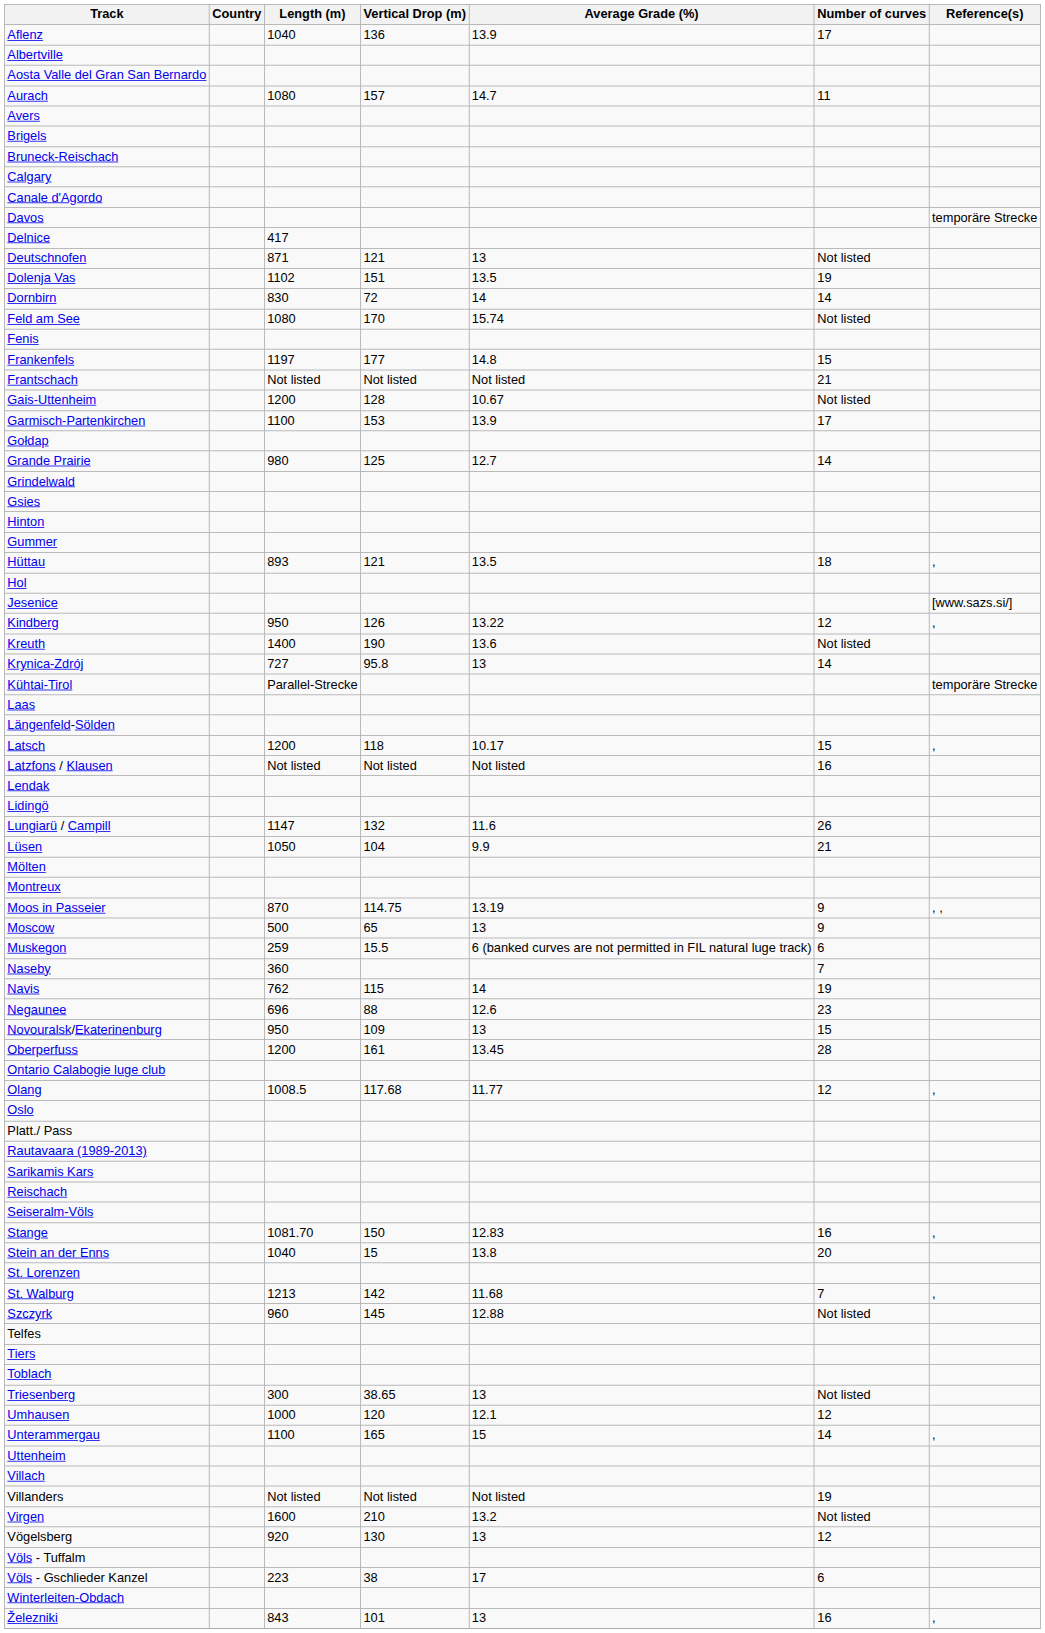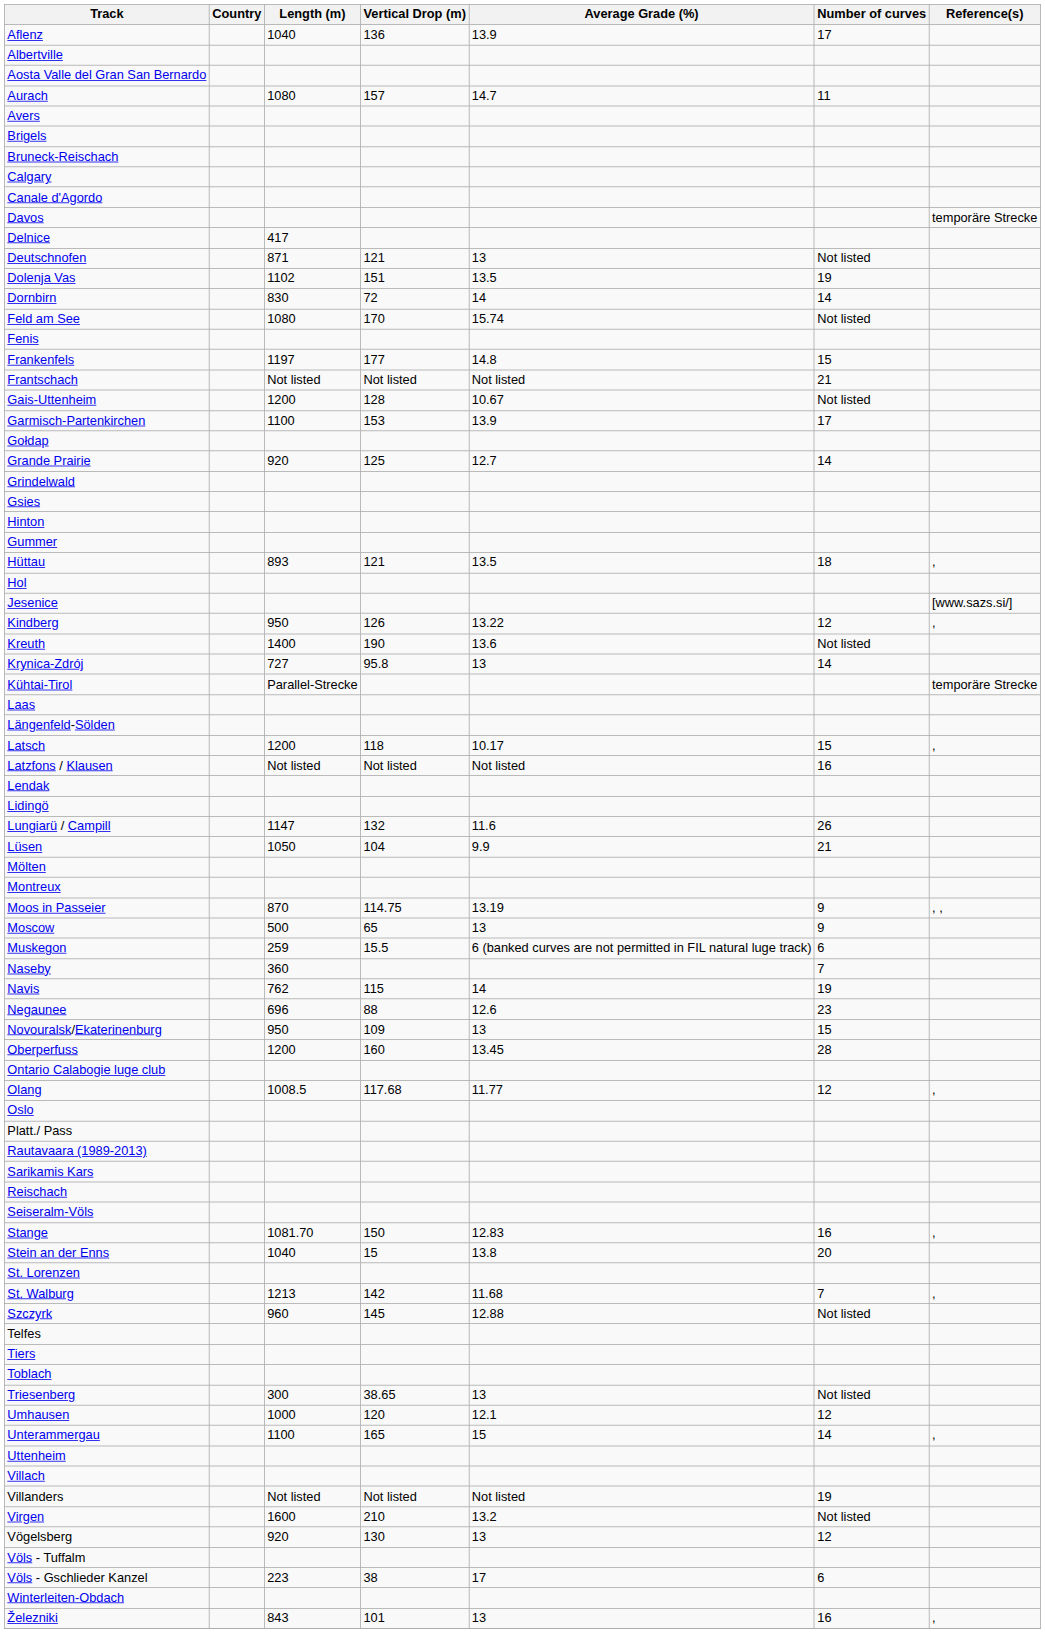 <table class="wikitable sortable">
 <tr>
 <th>Track</th>
 <th>Country</th>
 <th>Length (m)</th>
 <th>Vertical Drop (m)</th>
 <th>Average Grade (%)</th>
 <th>Number of curves</th>
 <th>Reference(s)</th>
 </tr>
 <tr>
 <td><a href='#'>Aflenz</a></td>
 <td></td>
 <td>1040</td>
 <td>136</td>
 <td>13.9</td>
 <td>17</td>
 <td></td>
 </tr>
 <tr>
 <td><a href='#'>Albertville</a></td>
 <td></td>
 <td></td>
 <td></td>
 <td></td>
 <td></td>
 <td></td>
 </tr>
 <tr>
 <td><a href='#'>Aosta Valle del Gran San Bernardo</a></td>
 <td></td>
 <td></td>
 <td></td>
 <td></td>
 <td></td>
 <td></td>
 </tr>
 <tr>
 <td><a href='#'>Aurach</a></td>
 <td></td>
 <td>1080</td>
 <td>157</td>
 <td>14.7</td>
 <td>11</td>
 <td></td>
 </tr>
 <tr>
 <td><a href='#'>Avers</a></td>
 <td></td>
 <td></td>
 <td></td>
 <td></td>
 <td></td>
 <td></td>
 </tr>
 <tr>
 <td><a href='#'>Brigels</a></td>
 <td></td>
 <td></td>
 <td></td>
 <td></td>
 <td></td>
 <td></td>
 </tr>
 <tr>
 <td><a href='#'>Bruneck-Reischach</a></td>
 <td></td>
 <td></td>
 <td></td>
 <td></td>
 <td></td>
 <td></td>
 </tr>
 <tr>
 <td><a href='#'>Calgary</a></td>
 <td></td>
 <td></td>
 <td></td>
 <td></td>
 <td></td>
 <td></td>
 </tr>
 <tr>
 <td><a href='#'>Canale d'Agordo</a></td>
 <td></td>
 <td></td>
 <td></td>
 <td></td>
 <td></td>
 <td></td>
 </tr>
 <tr>
 <td><a href='#'>Davos</a></td>
 <td></td>
 <td></td>
 <td></td>
 <td></td>
 <td></td>
 <td>temporäre Strecke</td>
 </tr>
 <tr>
 <td><a href='#'>Delnice</a></td>
 <td></td>
 <td>417</td>
 <td></td>
 <td></td>
 <td></td>
 <td></td>
 </tr>
 <tr>
 <td><a href='#'>Deutschnofen</a></td>
 <td></td>
 <td>871</td>
 <td>121</td>
 <td>13</td>
 <td>Not listed</td>
 <td></td>
 </tr>
 <tr>
 <td><a href='#'>Dolenja Vas</a></td>
 <td></td>
 <td>1102</td>
 <td>151</td>
 <td>13.5</td>
 <td>19</td>
 <td></td>
 </tr>
 <tr>
 <td><a href='#'>Dornbirn</a></td>
 <td></td>
 <td>830</td>
 <td>72</td>
 <td>14</td>
 <td>14</td>
 <td></td>
 </tr>
 <tr>
 <td><a href='#'>Feld am See</a></td>
 <td></td>
 <td>1080</td>
 <td>170</td>
 <td>15.74</td>
 <td>Not listed</td>
 <td></td>
 </tr>
 <tr>
 <td><a href='#'>Fenis</a></td>
 <td></td>
 <td></td>
 <td></td>
 <td></td>
 <td></td>
 <td></td>
 </tr>
 <tr>
 <td><a href='#'>Frankenfels</a></td>
 <td></td>
 <td>1197</td>
 <td>177</td>
 <td>14.8</td>
 <td>15</td>
 <td></td>
 </tr>
 <tr>
 <td><a href='#'>Frantschach</a></td>
 <td></td>
 <td>Not listed</td>
 <td>Not listed</td>
 <td>Not listed</td>
 <td>21</td>
 <td></td>
 </tr>
 <tr>
 <td><a href='#'>Gais-Uttenheim</a></td>
 <td></td>
 <td>1200</td>
 <td>128</td>
 <td>10.67</td>
 <td>Not listed</td>
 <td></td>
 </tr>
 <tr>
 <td><a href='#'>Garmisch-Partenkirchen</a></td>
 <td></td>
 <td>1100</td>
 <td>153</td>
 <td>13.9</td>
 <td>17</td>
 <td></td>
 </tr>
 <tr>
 <td><a href='#'>Gołdap</a></td>
 <td></td>
 <td></td>
 <td></td>
 <td></td>
 <td></td>
 <td></td>
 </tr>
 <tr>
 <td><a href='#'>Grande Prairie</a></td>
 <td></td>
-<td>980</td>
+<td>920</td>
 <td>125</td>
 <td>12.7</td>
 <td>14</td>
 <td></td>
 </tr>
 <tr>
 <td><a href='#'>Grindelwald</a></td>
 <td></td>
 <td></td>
 <td></td>
 <td></td>
 <td></td>
 <td></td>
 </tr>
 <tr>
 <td><a href='#'>Gsies</a></td>
 <td></td>
 <td></td>
 <td></td>
 <td></td>
 <td></td>
 <td></td>
 </tr>
 <tr>
 <td><a href='#'>Hinton</a></td>
 <td></td>
 <td></td>
 <td></td>
 <td></td>
 <td></td>
 <td></td>
 </tr>
 <tr>
 <td><a href='#'>Gummer</a></td>
 <td></td>
 <td></td>
 <td></td>
 <td></td>
 <td></td>
 <td></td>
 </tr>
 <tr>
 <td><a href='#'>Hüttau</a></td>
 <td></td>
 <td>893</td>
 <td>121</td>
 <td>13.5</td>
 <td>18</td>
 <td>, </td>
 </tr>
 <tr>
 <td><a href='#'>Hol</a></td>
 <td></td>
 <td></td>
 <td></td>
 <td></td>
 <td></td>
 <td></td>
 </tr>
 <tr>
 <td><a href='#'>Jesenice</a></td>
 <td></td>
 <td></td>
 <td></td>
 <td></td>
 <td></td>
 <td>[www.sazs.si/]</td>
 </tr>
 <tr>
 <td><a href='#'>Kindberg</a></td>
 <td></td>
 <td>950</td>
 <td>126</td>
 <td>13.22</td>
 <td>12</td>
 <td>, </td>
 </tr>
 <tr>
 <td><a href='#'>Kreuth</a></td>
 <td></td>
 <td>1400</td>
 <td>190</td>
 <td>13.6</td>
 <td>Not listed</td>
 <td></td>
 </tr>
 <tr>
 <td><a href='#'>Krynica-Zdrój</a></td>
 <td></td>
 <td>727</td>
 <td>95.8</td>
 <td>13</td>
 <td>14</td>
 <td></td>
 </tr>
 <tr>
 <td><a href='#'>Kühtai-Tirol</a></td>
 <td></td>
 <td>Parallel-Strecke</td>
 <td></td>
 <td></td>
 <td></td>
 <td>temporäre Strecke</td>
 </tr>
 <tr>
 <td><a href='#'>Laas</a></td>
 <td></td>
 <td></td>
 <td></td>
 <td></td>
 <td></td>
 <td></td>
 </tr>
 <tr>
 <td><a href='#'>Längenfeld</a>-<a href='#'>Sölden</a></td>
 <td></td>
 <td></td>
 <td></td>
 <td></td>
 <td></td>
 <td></td>
 </tr>
 <tr>
 <td><a href='#'>Latsch</a></td>
 <td></td>
 <td>1200</td>
 <td>118</td>
 <td>10.17</td>
 <td>15</td>
 <td>, </td>
 </tr>
 <tr>
 <td><a href='#'>Latzfons</a> / <a href='#'>Klausen</a></td>
 <td></td>
 <td>Not listed</td>
 <td>Not listed</td>
 <td>Not listed</td>
 <td>16</td>
 <td></td>
 </tr>
 <tr>
 <td><a href='#'>Lendak</a></td>
 <td></td>
 <td></td>
 <td></td>
 <td></td>
 <td></td>
 <td></td>
 </tr>
 <tr>
 <td><a href='#'>Lidingö</a></td>
 <td></td>
 <td></td>
 <td></td>
 <td></td>
 <td></td>
 <td></td>
 </tr>
 <tr>
 <td><a href='#'>Lungiarü</a> / <a href='#'>Campill</a></td>
 <td></td>
 <td>1147</td>
 <td>132</td>
 <td>11.6</td>
 <td>26</td>
 <td></td>
 </tr>
 <tr>
 <td><a href='#'>Lüsen</a></td>
 <td></td>
 <td>1050</td>
 <td>104</td>
 <td>9.9</td>
 <td>21</td>
 <td></td>
 </tr>
 <tr>
 <td><a href='#'>Mölten</a></td>
 <td></td>
 <td></td>
 <td></td>
 <td></td>
 <td></td>
 <td></td>
 </tr>
 <tr>
 <td><a href='#'>Montreux</a></td>
 <td></td>
 <td></td>
 <td></td>
 <td></td>
 <td></td>
 <td></td>
 </tr>
 <tr>
 <td><a href='#'>Moos in Passeier</a></td>
 <td></td>
 <td>870</td>
 <td>114.75</td>
 <td>13.19</td>
 <td>9</td>
 <td>, , </td>
 </tr>
 <tr>
 <td><a href='#'>Moscow</a></td>
 <td></td>
 <td>500</td>
 <td>65</td>
 <td>13</td>
 <td>9</td>
 <td></td>
 </tr>
 <tr>
 <td><a href='#'>Muskegon</a></td>
 <td></td>
 <td>259</td>
 <td>15.5</td>
 <td>6 (banked curves are not permitted in FIL natural luge track)</td>
 <td>6</td>
 <td></td>
 </tr>
 <tr>
 <td><a href='#'>Naseby</a></td>
 <td></td>
 <td>360</td>
 <td></td>
 <td></td>
 <td>7</td>
 <td></td>
 </tr>
 <tr>
 <td><a href='#'>Navis</a></td>
 <td></td>
 <td>762</td>
 <td>115</td>
 <td>14</td>
 <td>19</td>
 <td></td>
 </tr>
 <tr>
 <td><a href='#'>Negaunee</a></td>
 <td></td>
 <td>696</td>
 <td>88</td>
 <td>12.6</td>
 <td>23</td>
 <td></td>
 </tr>
 <tr>
 <td><a href='#'>Novouralsk</a>/<a href='#'>Ekaterinenburg</a></td>
 <td></td>
 <td>950</td>
 <td>109</td>
 <td>13</td>
 <td>15</td>
 <td></td>
 </tr>
 <tr>
 <td><a href='#'>Oberperfuss</a></td>
 <td></td>
 <td>1200</td>
-<td>161</td>
+<td>160</td>
 <td>13.45</td>
 <td>28</td>
 <td></td>
 </tr>
 <tr>
 <td><a href='#'>Ontario Calabogie luge club</a></td>
 <td></td>
 <td></td>
 <td></td>
 <td></td>
 <td></td>
 <td></td>
 </tr>
 <tr>
 <td><a href='#'>Olang</a></td>
 <td></td>
 <td>1008.5</td>
 <td>117.68</td>
 <td>11.77</td>
 <td>12</td>
 <td>, </td>
 </tr>
 <tr>
 <td><a href='#'>Oslo</a></td>
 <td></td>
 <td></td>
 <td></td>
 <td></td>
 <td></td>
 <td></td>
 </tr>
 <tr>
 <td>Platt./ Pass</td>
 <td></td>
 <td></td>
 <td></td>
 <td></td>
 <td></td>
 <td></td>
 </tr>
 <tr>
 <td><a href='#'>Rautavaara (1989-2013)</a></td>
 <td></td>
 <td></td>
 <td></td>
 <td></td>
 <td></td>
 <td></td>
 </tr>
 <tr>
 <td><a href='#'>Sarikamis Kars</a></td>
 <td></td>
 <td></td>
 <td></td>
 <td></td>
 <td></td>
 <td> </td>
 </tr>
 <tr>
 <td><a href='#'>Reischach</a></td>
 <td></td>
 <td></td>
 <td></td>
 <td></td>
 <td></td>
 <td></td>
 </tr>
 <tr>
 <td><a href='#'>Seiseralm-Völs</a></td>
 <td></td>
 <td></td>
 <td></td>
 <td></td>
 <td></td>
 <td></td>
 </tr>
 <tr>
 <td><a href='#'>Stange</a></td>
 <td></td>
 <td>1081.70</td>
 <td>150</td>
 <td>12.83</td>
 <td>16</td>
 <td>, </td>
 </tr>
 <tr>
 <td><a href='#'>Stein an der Enns</a></td>
 <td></td>
 <td>1040</td>
 <td>15</td>
 <td>13.8</td>
 <td>20</td>
 <td></td>
 </tr>
 <tr>
 <td><a href='#'>St. Lorenzen</a></td>
 <td></td>
 <td></td>
 <td></td>
 <td></td>
 <td></td>
 <td></td>
 </tr>
 <tr>
 <td><a href='#'>St. Walburg</a></td>
 <td></td>
 <td>1213</td>
 <td>142</td>
 <td>11.68</td>
 <td>7</td>
 <td>, </td>
 </tr>
 <tr>
 <td><a href='#'>Szczyrk</a></td>
 <td></td>
 <td>960</td>
 <td>145</td>
 <td>12.88</td>
 <td>Not listed</td>
 <td></td>
 </tr>
 <tr>
 <td>Telfes</td>
 <td></td>
 <td></td>
 <td></td>
 <td></td>
 <td></td>
 <td></td>
 </tr>
 <tr>
 <td><a href='#'>Tiers</a></td>
 <td></td>
 <td></td>
 <td></td>
 <td></td>
 <td></td>
 <td></td>
 </tr>
 <tr>
 <td><a href='#'>Toblach</a></td>
 <td></td>
 <td></td>
 <td></td>
 <td></td>
 <td></td>
 <td></td>
 </tr>
 <tr>
 <td><a href='#'>Triesenberg</a></td>
 <td></td>
 <td>300</td>
 <td>38.65</td>
 <td>13</td>
 <td>Not listed</td>
 <td></td>
 </tr>
 <tr>
 <td><a href='#'>Umhausen</a></td>
 <td></td>
 <td>1000</td>
 <td>120</td>
 <td>12.1</td>
 <td>12</td>
 <td></td>
 </tr>
 <tr>
 <td><a href='#'>Unterammergau</a></td>
 <td></td>
 <td>1100</td>
 <td>165</td>
 <td>15</td>
 <td>14</td>
 <td>, </td>
 </tr>
 <tr>
 <td><a href='#'>Uttenheim</a></td>
 <td></td>
 <td></td>
 <td></td>
 <td></td>
 <td></td>
 <td></td>
 </tr>
 <tr>
 <td><a href='#'>Villach</a></td>
 <td></td>
 <td></td>
 <td></td>
 <td></td>
 <td></td>
 <td></td>
 </tr>
 <tr>
 <td>Villanders</td>
 <td></td>
 <td>Not listed</td>
 <td>Not listed</td>
 <td>Not listed</td>
 <td>19</td>
 <td></td>
 </tr>
 <tr>
 <td><a href='#'>Virgen</a></td>
 <td></td>
 <td>1600</td>
 <td>210</td>
 <td>13.2</td>
 <td>Not listed</td>
 <td></td>
 </tr>
 <tr>
 <td>Vögelsberg</td>
 <td></td>
 <td>920</td>
 <td>130</td>
 <td>13</td>
 <td>12</td>
 <td></td>
 </tr>
 <tr>
 <td><a href='#'>Völs</a> - Tuffalm</td>
 <td></td>
 <td></td>
 <td></td>
 <td></td>
 <td></td>
 <td></td>
 </tr>
 <tr>
 <td><a href='#'>Völs</a> - Gschlieder Kanzel</td>
 <td></td>
 <td>223</td>
 <td>38</td>
 <td>17</td>
 <td>6</td>
 <td></td>
 </tr>
 <tr>
 <td><a href='#'>Winterleiten-Obdach</a></td>
 <td></td>
 <td></td>
 <td></td>
 <td></td>
 <td></td>
 <td></td>
 </tr>
 <tr>
 <td><a href='#'>Železniki</a></td>
 <td></td>
 <td>843</td>
 <td>101</td>
 <td>13</td>
 <td>16</td>
 <td>, </td>
 </tr>
 <tr>
 </tr>
 </table>
